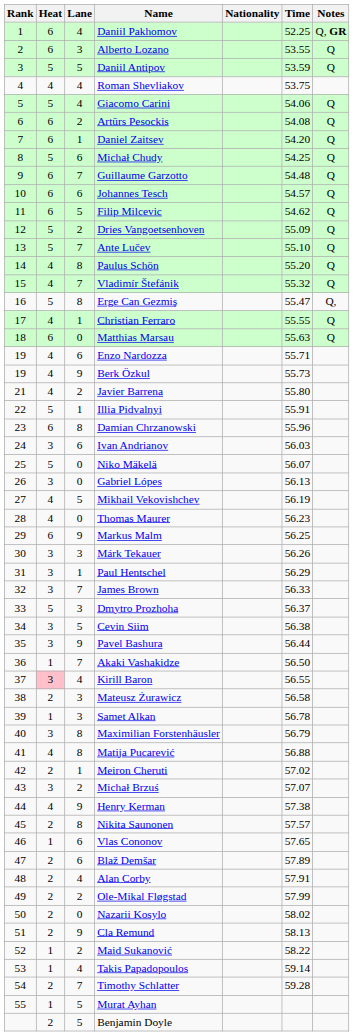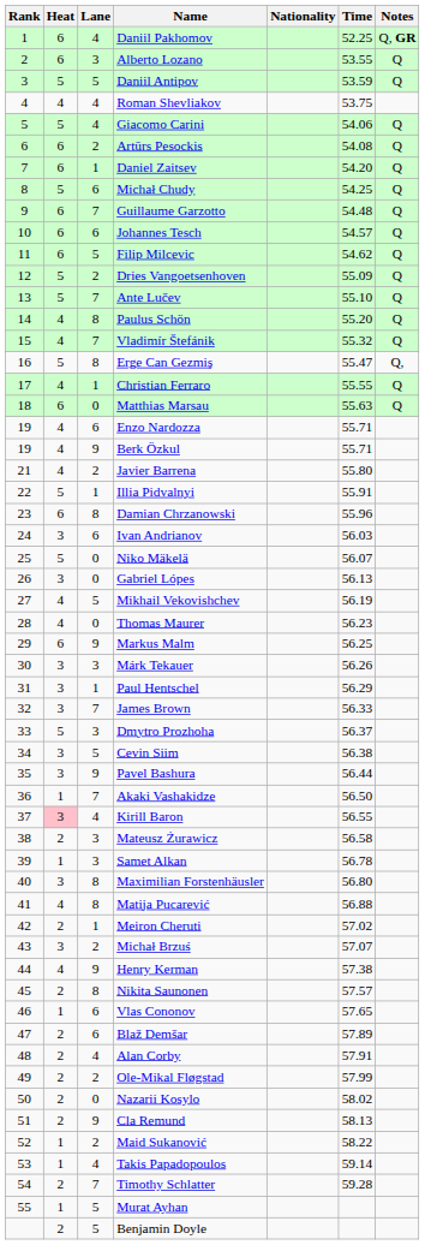 <table class="wikitable sortable" style="text-align:center">
 <tr>
 <th>Rank</th>
 <th>Heat</th>
 <th>Lane</th>
 <th>Name</th>
 <th>Nationality</th>
 <th>Time</th>
 <th>Notes</th>
 </tr>
 <tr bgcolor=ccffcc>
 <td>1</td>
 <td>6</td>
 <td>4</td>
 <td align=left><a href='#'>Daniil Pakhomov</a></td>
 <td align=left></td>
 <td>52.25</td>
 <td>Q, <strong>GR</strong></td>
 </tr>
 <tr bgcolor=ccffcc>
 <td>2</td>
 <td>6</td>
 <td>3</td>
 <td align=left><a href='#'>Alberto Lozano</a></td>
 <td align=left></td>
 <td>53.55</td>
 <td>Q</td>
 </tr>
 <tr bgcolor=ccffcc>
 <td>3</td>
 <td>5</td>
 <td>5</td>
 <td align=left><a href='#'>Daniil Antipov</a></td>
 <td align=left></td>
 <td>53.59</td>
 <td>Q</td>
 </tr>
 <tr>
 <td>4</td>
 <td>4</td>
 <td>4</td>
 <td align=left><a href='#'>Roman Shevliakov</a></td>
 <td align=left></td>
 <td>53.75</td>
 <td></td>
 </tr>
 <tr bgcolor=ccffcc>
 <td>5</td>
 <td>5</td>
 <td>4</td>
 <td align=left><a href='#'>Giacomo Carini</a></td>
 <td align=left></td>
 <td>54.06</td>
 <td>Q</td>
 </tr>
 <tr bgcolor=ccffcc>
 <td>6</td>
 <td>6</td>
 <td>2</td>
 <td align=left><a href='#'>Artūrs Pesockis</a></td>
 <td align=left></td>
 <td>54.08</td>
 <td>Q</td>
 </tr>
 <tr bgcolor=ccffcc>
 <td>7</td>
 <td>6</td>
 <td>1</td>
 <td align=left><a href='#'>Daniel Zaitsev</a></td>
 <td align=left></td>
 <td>54.20</td>
 <td>Q</td>
 </tr>
 <tr bgcolor=ccffcc>
 <td>8</td>
 <td>5</td>
 <td>6</td>
 <td align=left><a href='#'>Michał Chudy</a></td>
 <td align=left></td>
 <td>54.25</td>
 <td>Q</td>
 </tr>
 <tr bgcolor=ccffcc>
 <td>9</td>
 <td>6</td>
 <td>7</td>
 <td align=left><a href='#'>Guillaume Garzotto</a></td>
 <td align=left></td>
 <td>54.48</td>
 <td>Q</td>
 </tr>
 <tr bgcolor=ccffcc>
 <td>10</td>
 <td>6</td>
 <td>6</td>
 <td align=left><a href='#'>Johannes Tesch</a></td>
 <td align=left></td>
 <td>54.57</td>
 <td>Q</td>
 </tr>
 <tr bgcolor=ccffcc>
 <td>11</td>
 <td>6</td>
 <td>5</td>
 <td align=left><a href='#'>Filip Milcevic</a></td>
 <td align=left></td>
 <td>54.62</td>
 <td>Q</td>
 </tr>
 <tr bgcolor=ccffcc>
 <td>12</td>
 <td>5</td>
 <td>2</td>
 <td align=left><a href='#'>Dries Vangoetsenhoven</a></td>
 <td align=left></td>
 <td>55.09</td>
 <td>Q</td>
 </tr>
 <tr bgcolor=ccffcc>
 <td>13</td>
 <td>5</td>
 <td>7</td>
 <td align=left><a href='#'>Ante Lučev</a></td>
 <td align=left></td>
 <td>55.10</td>
 <td>Q</td>
 </tr>
 <tr bgcolor=ccffcc>
 <td>14</td>
 <td>4</td>
 <td>8</td>
 <td align=left><a href='#'>Paulus Schön</a></td>
 <td align=left></td>
 <td>55.20</td>
 <td>Q</td>
 </tr>
 <tr bgcolor="ccffcc">
 <td>15</td>
 <td>4</td>
 <td>7</td>
 <td align=left><a href='#'>Vladimír Štefánik</a></td>
 <td align=left></td>
 <td>55.32</td>
 <td>Q</td>
 </tr>
 <tr>
 <td>16</td>
 <td>5</td>
 <td>8</td>
 <td align=left><a href='#'>Erge Can Gezmiş</a></td>
 <td align=left></td>
 <td>55.47</td>
 <td>Q, </td>
 </tr>
 <tr bgcolor=ccffcc>
 <td>17</td>
 <td>4</td>
 <td>1</td>
 <td align=left><a href='#'>Christian Ferraro</a></td>
 <td align=left></td>
 <td>55.55</td>
 <td>Q</td>
 </tr>
 <tr bgcolor=ccffcc>
 <td>18</td>
 <td>6</td>
 <td>0</td>
 <td align=left><a href='#'>Matthias Marsau</a></td>
 <td align=left></td>
 <td>55.63</td>
 <td>Q</td>
 </tr>
 <tr>
 <td>19</td>
 <td>4</td>
 <td>6</td>
 <td align=left><a href='#'>Enzo Nardozza</a></td>
 <td align=left></td>
 <td>55.71</td>
 <td></td>
 </tr>
 <tr>
 <td>19</td>
 <td>4</td>
 <td>9</td>
 <td align=left><a href='#'>Berk Özkul</a></td>
 <td align=left></td>
-<td>55.73</td>
+<td>55.71</td>
 <td></td>
 </tr>
 <tr>
 <td>21</td>
 <td>4</td>
 <td>2</td>
 <td align=left><a href='#'>Javier Barrena</a></td>
 <td align=left></td>
 <td>55.80</td>
 <td></td>
 </tr>
 <tr>
 <td>22</td>
 <td>5</td>
 <td>1</td>
 <td align=left><a href='#'>Illia Pidvalnyi</a></td>
 <td align=left></td>
 <td>55.91</td>
 <td></td>
 </tr>
 <tr>
 <td>23</td>
 <td>6</td>
 <td>8</td>
 <td align=left><a href='#'>Damian Chrzanowski</a></td>
 <td align=left></td>
 <td>55.96</td>
 <td></td>
 </tr>
 <tr>
 <td>24</td>
 <td>3</td>
 <td>6</td>
 <td align=left><a href='#'>Ivan Andrianov</a></td>
 <td align=left></td>
 <td>56.03</td>
 <td></td>
 </tr>
 <tr>
 <td>25</td>
 <td>5</td>
 <td>0</td>
 <td align=left><a href='#'>Niko Mäkelä</a></td>
 <td align=left></td>
 <td>56.07</td>
 <td></td>
 </tr>
 <tr>
 <td>26</td>
 <td>3</td>
 <td>0</td>
 <td align=left><a href='#'>Gabriel Lópes</a></td>
 <td align=left></td>
 <td>56.13</td>
 <td></td>
 </tr>
 <tr>
 <td>27</td>
 <td>4</td>
 <td>5</td>
 <td align=left><a href='#'>Mikhail Vekovishchev</a></td>
 <td align=left></td>
 <td>56.19</td>
 <td></td>
 </tr>
 <tr>
 <td>28</td>
 <td>4</td>
 <td>0</td>
 <td align=left><a href='#'>Thomas Maurer</a></td>
 <td align=left></td>
 <td>56.23</td>
 <td></td>
 </tr>
 <tr>
 <td>29</td>
 <td>6</td>
 <td>9</td>
 <td align=left><a href='#'>Markus Malm</a></td>
 <td align=left></td>
 <td>56.25</td>
 <td></td>
 </tr>
 <tr>
 <td>30</td>
 <td>3</td>
 <td>3</td>
 <td align=left><a href='#'>Márk Tekauer</a></td>
 <td align=left></td>
 <td>56.26</td>
 <td></td>
 </tr>
 <tr>
 <td>31</td>
 <td>3</td>
 <td>1</td>
 <td align=left><a href='#'>Paul Hentschel</a></td>
 <td align=left></td>
 <td>56.29</td>
 <td></td>
 </tr>
 <tr>
 <td>32</td>
 <td>3</td>
 <td>7</td>
 <td align=left><a href='#'>James Brown</a></td>
 <td align=left></td>
 <td>56.33</td>
 <td></td>
 </tr>
 <tr>
 <td>33</td>
 <td>5</td>
 <td>3</td>
 <td align=left><a href='#'>Dmytro Prozhoha</a></td>
 <td align=left></td>
 <td>56.37</td>
 <td></td>
 </tr>
 <tr>
 <td>34</td>
 <td>3</td>
 <td>5</td>
 <td align=left><a href='#'>Cevin Siim</a></td>
 <td align=left></td>
 <td>56.38</td>
 <td></td>
 </tr>
 <tr>
 <td>35</td>
 <td>3</td>
 <td>9</td>
 <td align=left><a href='#'>Pavel Bashura</a></td>
 <td align=left></td>
 <td>56.44</td>
 <td></td>
 </tr>
 <tr>
 <td>36</td>
 <td>1</td>
 <td>7</td>
 <td align=left><a href='#'>Akaki Vashakidze</a></td>
 <td align=left></td>
 <td>56.50</td>
 <td></td>
 </tr>
 <tr>
 <td>37</td>
 <td style="background: pink;">3</td>
 <td>4</td>
 <td align=left><a href='#'>Kirill Baron</a></td>
 <td align=left></td>
 <td>56.55</td>
 <td></td>
 </tr>
 <tr>
 <td>38</td>
 <td>2</td>
 <td>3</td>
 <td align=left><a href='#'>Mateusz Żurawicz</a></td>
 <td align=left></td>
 <td>56.58</td>
 <td></td>
 </tr>
 <tr>
 <td>39</td>
 <td>1</td>
 <td>3</td>
 <td align=left><a href='#'>Samet Alkan</a></td>
 <td align=left></td>
 <td>56.78</td>
 <td></td>
 </tr>
 <tr>
 <td>40</td>
 <td>3</td>
 <td>8</td>
 <td align=left><a href='#'>Maximilian Forstenhäusler</a></td>
 <td align=left></td>
-<td>56.79</td>
+<td>56.80</td>
 <td></td>
 </tr>
 <tr>
 <td>41</td>
 <td>4</td>
 <td>8</td>
 <td align=left><a href='#'>Matija Pucarević</a></td>
 <td align=left></td>
 <td>56.88</td>
 <td></td>
 </tr>
 <tr>
 <td>42</td>
 <td>2</td>
 <td>1</td>
 <td align=left><a href='#'>Meiron Cheruti</a></td>
 <td align=left></td>
 <td>57.02</td>
 <td></td>
 </tr>
 <tr>
 <td>43</td>
 <td>3</td>
 <td>2</td>
 <td align=left><a href='#'>Michał Brzuś</a></td>
 <td align=left></td>
 <td>57.07</td>
 <td></td>
 </tr>
 <tr>
 <td>44</td>
 <td>4</td>
 <td>9</td>
 <td align=left><a href='#'>Henry Kerman</a></td>
 <td align=left></td>
 <td>57.38</td>
 <td></td>
 </tr>
 <tr>
 <td>45</td>
 <td>2</td>
 <td>8</td>
 <td align=left><a href='#'>Nikita Saunonen</a></td>
 <td align=left></td>
 <td>57.57</td>
 <td></td>
 </tr>
 <tr>
 <td>46</td>
 <td>1</td>
 <td>6</td>
 <td align=left><a href='#'>Vlas Cononov</a></td>
 <td align=left></td>
 <td>57.65</td>
 <td></td>
 </tr>
 <tr>
 <td>47</td>
 <td>2</td>
 <td>6</td>
 <td align=left><a href='#'>Blaž Demšar</a></td>
 <td align=left></td>
 <td>57.89</td>
 <td></td>
 </tr>
 <tr>
 <td>48</td>
 <td>2</td>
 <td>4</td>
 <td align=left><a href='#'>Alan Corby</a></td>
 <td align=left></td>
 <td>57.91</td>
 <td></td>
 </tr>
 <tr>
 <td>49</td>
 <td>2</td>
 <td>2</td>
 <td align=left><a href='#'>Ole-Mikal Fløgstad</a></td>
 <td align=left></td>
 <td>57.99</td>
 <td></td>
 </tr>
 <tr>
 <td>50</td>
 <td>2</td>
 <td>0</td>
 <td align=left><a href='#'>Nazarii Kosylo</a></td>
 <td align=left></td>
 <td>58.02</td>
 <td></td>
 </tr>
 <tr>
 <td>51</td>
 <td>2</td>
 <td>9</td>
 <td align=left><a href='#'>Cla Remund</a></td>
 <td align=left></td>
 <td>58.13</td>
 <td></td>
 </tr>
 <tr>
 <td>52</td>
 <td>1</td>
 <td>2</td>
 <td align=left><a href='#'>Maid Sukanović</a></td>
 <td align=left></td>
 <td>58.22</td>
 <td></td>
 </tr>
 <tr>
 <td>53</td>
 <td>1</td>
 <td>4</td>
 <td align=left><a href='#'>Takis Papadopoulos</a></td>
 <td align=left></td>
 <td>59.14</td>
 <td></td>
 </tr>
 <tr>
 <td>54</td>
 <td>2</td>
 <td>7</td>
 <td align=left><a href='#'>Timothy Schlatter</a></td>
 <td align=left></td>
 <td>59.28</td>
 <td></td>
 </tr>
 <tr>
 <td>55</td>
 <td>1</td>
 <td>5</td>
 <td align=left><a href='#'>Murat Ayhan</a></td>
 <td align=left></td>
 <td></td>
 <td></td>
 </tr>
 <tr>
 <td></td>
 <td>2</td>
 <td>5</td>
 <td align=left>Benjamin Doyle</td>
 <td align=left></td>
 <td></td>
 <td></td>
 </tr>
 </table>
